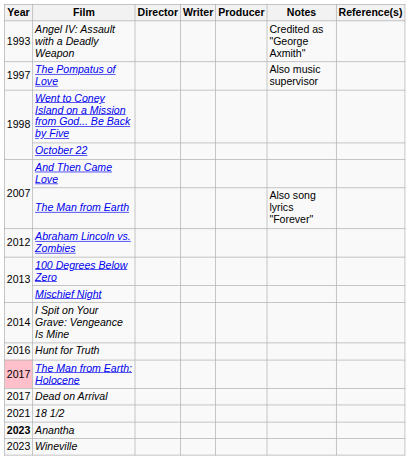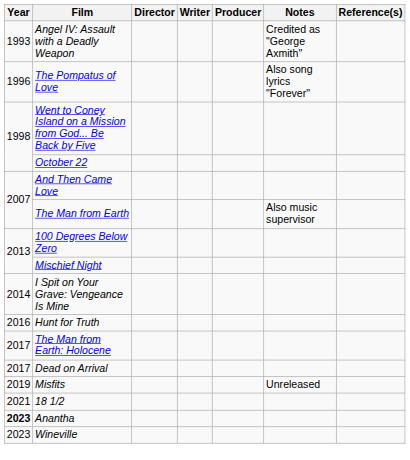 <table class="wikitable sortable">
 <tr>
 <th style="width:26px;">Year</th>
 <th>Film</th>
 <th>Director</th>
 <th>Writer</th>
 <th>Producer</th>
 <th>Notes</th>
 <th>Reference(s)</th>
 </tr>
 <tr>
 <td>1993</td>
 <td><em>Angel IV: Assault with a Deadly Weapon</em></td>
 <td></td>
 <td></td>
 <td></td>
 <td>Credited as "George Axmith"</td>
 <td></td>
 </tr>
 <tr>
-<td>1997</td>
+<td>1996</td>
 <td><em><a href='#'>The Pompatus of Love</a></em></td>
 <td></td>
 <td></td>
 <td></td>
-<td>Also music supervisor</td>
+<td>Also song lyrics "Forever"</td>
 <td></td>
 </tr>
 <tr>
 <td rowspan=2>1998</td>
 <td><em><a href='#'>Went to Coney Island on a Mission from God... Be Back by Five</a></em></td>
 <td></td>
 <td></td>
 <td></td>
 <td></td>
 <td></td>
 </tr>
 <tr>
 <td><em><a href='#'>October 22</a></em></td>
 <td></td>
 <td></td>
 <td></td>
 <td></td>
 <td></td>
 </tr>
 <tr>
 <td rowspan=2>2007</td>
 <td><em><a href='#'>And Then Came Love</a></em></td>
 <td></td>
 <td></td>
 <td></td>
 <td></td>
 <td></td>
 </tr>
 <tr>
 <td><em><a href='#'>The Man from Earth</a></em></td>
 <td></td>
 <td></td>
 <td></td>
-<td>Also song lyrics "Forever"</td>
-<td></td>
-</tr>
-<tr>
-<td>2012</td>
-<td><em><a href='#'>Abraham Lincoln vs. Zombies</a></em></td>
-<td></td>
-<td></td>
-<td></td>
-<td></td>
+<td>Also music supervisor</td>
 <td></td>
 </tr>
 <tr>
 <td rowspan=2>2013</td>
 <td><em><a href='#'>100 Degrees Below Zero</a></em></td>
 <td></td>
 <td></td>
 <td></td>
 <td></td>
 <td></td>
 </tr>
 <tr>
 <td><em><a href='#'>Mischief Night</a></em></td>
 <td></td>
 <td></td>
 <td></td>
 <td></td>
 </tr>
 <tr>
 <td>2014</td>
 <td><em>I Spit on Your Grave: Vengeance Is Mine</em></td>
 <td></td>
 <td></td>
 <td></td>
 <td></td>
 <td></td>
 </tr>
 <tr>
 <td>2016</td>
 <td><em>Hunt for Truth</em></td>
 <td></td>
 <td></td>
 <td></td>
 <td></td>
 <td></td>
 </tr>
 <tr>
-<td style="background: pink;">2017</td>
+<td>2017</td>
 <td><em><a href='#'>The Man from Earth: Holocene</a></em></td>
 <td></td>
 <td></td>
 <td></td>
 <td></td>
 <td></td>
 </tr>
 <tr>
 <td>2017</td>
 <td><em>Dead on Arrival</em></td>
 <td></td>
 <td></td>
 <td></td>
 <td></td>
+<td></td>
+</tr>
+<tr>
+<td>2019</td>
+<td><em>Misfits</em></td>
+<td></td>
+<td></td>
+<td></td>
+<td>Unreleased</td>
 <td></td>
 </tr>
 <tr>
 <td>2021</td>
 <td><em>18 1/2</em></td>
 <td></td>
 <td></td>
 <td></td>
 <td></td>
 <td></td>
 </tr>
 <tr>
 <td><strong>2023</strong></td>
 <td><em>Anantha</em></td>
 <td></td>
 <td></td>
 <td></td>
 <td></td>
 <td></td>
 </tr>
 <tr>
 <td>2023</td>
 <td><em>Wineville</em></td>
 <td></td>
 <td></td>
 <td></td>
 <td></td>
 <td></td>
 </tr>
 </table>
